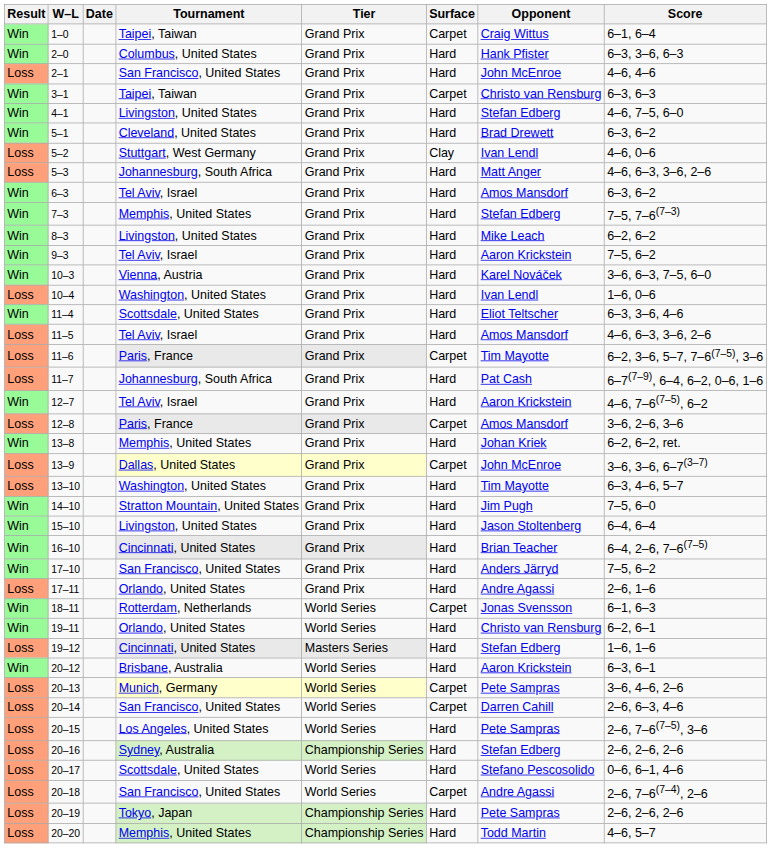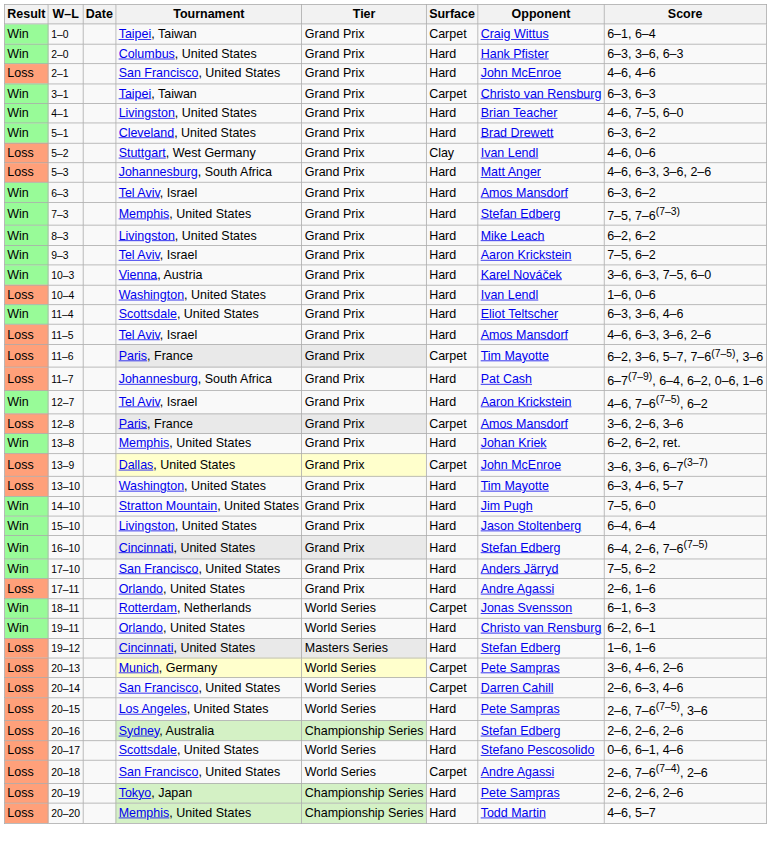 <table class="sortable wikitable">
 <tr>
 <th>Result</th>
 <th class="unsortable">W–L</th>
 <th>Date</th>
 <th>Tournament</th>
 <th>Tier</th>
 <th>Surface</th>
 <th>Opponent</th>
 <th class="unsortable">Score</th>
 </tr>
 <tr>
 <td style="background:#98fb98;">Win</td>
 <td><small>1–0</small></td>
 <td><a href='#'></a></td>
 <td><a href='#'>Taipei</a>, Taiwan</td>
 <td>Grand Prix</td>
 <td>Carpet</td>
 <td> <a href='#'>Craig Wittus</a></td>
 <td>6–1, 6–4</td>
 </tr>
 <tr>
 <td style="background:#98fb98;">Win</td>
 <td><small>2–0</small></td>
 <td><a href='#'></a></td>
 <td><a href='#'>Columbus</a>, United States</td>
 <td>Grand Prix</td>
 <td>Hard</td>
 <td> <a href='#'>Hank Pfister</a></td>
 <td>6–3, 3–6, 6–3</td>
 </tr>
 <tr>
 <td style="background:#ffa07a;">Loss</td>
 <td><small>2–1</small></td>
 <td><a href='#'></a></td>
 <td><a href='#'>San Francisco</a>, United States</td>
 <td>Grand Prix</td>
 <td>Hard</td>
 <td> <a href='#'>John McEnroe</a></td>
 <td>4–6, 4–6</td>
 </tr>
 <tr>
 <td style="background:#98fb98;">Win</td>
 <td><small>3–1</small></td>
 <td><a href='#'></a></td>
 <td><a href='#'>Taipei</a>, Taiwan</td>
 <td>Grand Prix</td>
 <td>Carpet</td>
 <td> <a href='#'>Christo van Rensburg</a></td>
 <td>6–3, 6–3</td>
 </tr>
 <tr>
 <td style="background:#98fb98;">Win</td>
 <td><small>4–1</small></td>
 <td><a href='#'></a></td>
 <td><a href='#'>Livingston</a>, United States</td>
 <td>Grand Prix</td>
 <td>Hard</td>
-<td> <a href='#'>Stefan Edberg</a></td>
+<td> <a href='#'>Brian Teacher</a></td>
 <td>4–6, 7–5, 6–0</td>
 </tr>
 <tr>
 <td style="background:#98fb98;">Win</td>
 <td><small>5–1</small></td>
 <td><a href='#'></a></td>
 <td><a href='#'>Cleveland</a>, United States</td>
 <td>Grand Prix</td>
 <td>Hard</td>
 <td> <a href='#'>Brad Drewett</a></td>
 <td>6–3, 6–2</td>
 </tr>
 <tr>
 <td style="background:#ffa07a;">Loss</td>
 <td><small>5–2</small></td>
 <td><a href='#'></a></td>
 <td><a href='#'>Stuttgart</a>, West Germany</td>
 <td>Grand Prix</td>
 <td>Clay</td>
 <td> <a href='#'>Ivan Lendl</a></td>
 <td>4–6, 0–6</td>
 </tr>
 <tr>
 <td style="background:#ffa07a;">Loss</td>
 <td><small>5–3</small></td>
 <td><a href='#'></a></td>
 <td><a href='#'>Johannesburg</a>, South Africa</td>
 <td>Grand Prix</td>
 <td>Hard</td>
 <td> <a href='#'>Matt Anger</a></td>
 <td>4–6, 6–3, 3–6, 2–6</td>
 </tr>
 <tr>
 <td style="background:#98fb98;">Win</td>
 <td><small>6–3</small></td>
 <td><a href='#'></a></td>
 <td><a href='#'>Tel Aviv</a>, Israel</td>
 <td>Grand Prix</td>
 <td>Hard</td>
 <td> <a href='#'>Amos Mansdorf</a></td>
 <td>6–3, 6–2</td>
 </tr>
 <tr>
 <td style="background:#98fb98;">Win</td>
 <td><small>7–3</small></td>
 <td><a href='#'></a></td>
 <td><a href='#'>Memphis</a>, United States</td>
 <td>Grand Prix</td>
 <td>Hard</td>
 <td> <a href='#'>Stefan Edberg</a></td>
 <td>7–5, 7–6<sup>(7–3)</sup></td>
 </tr>
 <tr>
 <td style="background:#98fb98;">Win</td>
 <td><small>8–3</small></td>
 <td><a href='#'></a></td>
 <td><a href='#'>Livingston</a>, United States</td>
 <td>Grand Prix</td>
 <td>Hard</td>
 <td> <a href='#'>Mike Leach</a></td>
 <td>6–2, 6–2</td>
 </tr>
 <tr>
 <td style="background:#98fb98;">Win</td>
 <td><small>9–3</small></td>
 <td><a href='#'></a></td>
 <td><a href='#'>Tel Aviv</a>, Israel</td>
 <td>Grand Prix</td>
 <td>Hard</td>
 <td> <a href='#'>Aaron Krickstein</a></td>
 <td>7–5, 6–2</td>
 </tr>
 <tr>
 <td style="background:#98fb98;">Win</td>
 <td><small>10–3</small></td>
 <td><a href='#'></a></td>
 <td><a href='#'>Vienna</a>, Austria</td>
 <td>Grand Prix</td>
 <td>Hard</td>
 <td> <a href='#'>Karel Nováček</a></td>
 <td>3–6, 6–3, 7–5, 6–0</td>
 </tr>
 <tr>
 <td style="background:#ffa07a;">Loss</td>
 <td><small>10–4</small></td>
 <td><a href='#'></a></td>
 <td><a href='#'>Washington</a>, United States</td>
 <td>Grand Prix</td>
 <td>Hard</td>
 <td> <a href='#'>Ivan Lendl</a></td>
 <td>1–6, 0–6</td>
 </tr>
 <tr>
 <td style="background:#98fb98;">Win</td>
 <td><small>11–4</small></td>
 <td><a href='#'></a></td>
 <td><a href='#'>Scottsdale</a>, United States</td>
 <td>Grand Prix</td>
 <td>Hard</td>
 <td> <a href='#'>Eliot Teltscher</a></td>
 <td>6–3, 3–6, 4–6</td>
 </tr>
 <tr>
 <td style="background:#ffa07a;">Loss</td>
 <td><small>11–5</small></td>
 <td><a href='#'></a></td>
 <td><a href='#'>Tel Aviv</a>, Israel</td>
 <td>Grand Prix</td>
 <td>Hard</td>
 <td> <a href='#'>Amos Mansdorf</a></td>
 <td>4–6, 6–3, 3–6, 2–6</td>
 </tr>
 <tr>
 <td style="background:#ffa07a;">Loss</td>
 <td><small>11–6</small></td>
 <td><a href='#'></a></td>
 <td style="background:#e9e9e9;"><a href='#'>Paris</a>, France</td>
 <td style="background:#e9e9e9;">Grand Prix</td>
 <td>Carpet</td>
 <td> <a href='#'>Tim Mayotte</a></td>
 <td>6–2, 3–6, 5–7, 7–6<sup>(7–5)</sup>, 3–6</td>
 </tr>
 <tr>
 <td style="background:#ffa07a;">Loss</td>
 <td><small>11–7</small></td>
 <td><a href='#'></a></td>
 <td><a href='#'>Johannesburg</a>, South Africa</td>
 <td>Grand Prix</td>
 <td>Hard</td>
 <td> <a href='#'>Pat Cash</a></td>
 <td>6–7<sup>(7–9)</sup>, 6–4, 6–2, 0–6, 1–6</td>
 </tr>
 <tr>
 <td style="background:#98fb98;">Win</td>
 <td><small>12–7</small></td>
 <td><a href='#'></a></td>
 <td><a href='#'>Tel Aviv</a>, Israel</td>
 <td>Grand Prix</td>
 <td>Hard</td>
 <td> <a href='#'>Aaron Krickstein</a></td>
 <td>4–6, 7–6<sup>(7–5)</sup>, 6–2</td>
 </tr>
 <tr>
 <td style="background:#ffa07a;">Loss</td>
 <td><small>12–8</small></td>
 <td><a href='#'></a></td>
 <td style="background:#e9e9e9;"><a href='#'>Paris</a>, France</td>
 <td style="background:#e9e9e9;">Grand Prix</td>
 <td>Carpet</td>
 <td> <a href='#'>Amos Mansdorf</a></td>
 <td>3–6, 2–6, 3–6</td>
 </tr>
 <tr>
 <td style="background:#98fb98;">Win</td>
 <td><small>13–8</small></td>
 <td><a href='#'></a></td>
 <td><a href='#'>Memphis</a>, United States</td>
 <td>Grand Prix</td>
 <td>Hard</td>
 <td> <a href='#'>Johan Kriek</a></td>
 <td>6–2, 6–2, ret.</td>
 </tr>
 <tr>
 <td style="background:#ffa07a;">Loss</td>
 <td><small>13–9</small></td>
 <td><a href='#'></a></td>
 <td style="background:#ffc;"><a href='#'>Dallas</a>, United States</td>
 <td style="background:#ffc;">Grand Prix</td>
 <td>Carpet</td>
 <td> <a href='#'>John McEnroe</a></td>
 <td>3–6, 3–6, 6–7<sup>(3–7)</sup></td>
 </tr>
 <tr>
 <td style="background:#ffa07a;">Loss</td>
 <td><small>13–10</small></td>
 <td><a href='#'></a></td>
 <td><a href='#'>Washington</a>, United States</td>
 <td>Grand Prix</td>
 <td>Hard</td>
 <td> <a href='#'>Tim Mayotte</a></td>
 <td>6–3, 4–6, 5–7</td>
 </tr>
 <tr>
 <td style="background:#98fb98;">Win</td>
 <td><small>14–10</small></td>
 <td><a href='#'></a></td>
 <td><a href='#'>Stratton Mountain</a>, United States</td>
 <td>Grand Prix</td>
 <td>Hard</td>
 <td> <a href='#'>Jim Pugh</a></td>
 <td>7–5, 6–0</td>
 </tr>
 <tr>
 <td style="background:#98fb98;">Win</td>
 <td><small>15–10</small></td>
 <td><a href='#'></a></td>
 <td><a href='#'>Livingston</a>, United States</td>
 <td>Grand Prix</td>
 <td>Hard</td>
 <td> <a href='#'>Jason Stoltenberg</a></td>
 <td>6–4, 6–4</td>
 </tr>
 <tr>
 <td style="background:#98fb98;">Win</td>
 <td><small>16–10</small></td>
 <td><a href='#'></a></td>
 <td style="background:#e9e9e9;"><a href='#'>Cincinnati</a>, United States</td>
 <td style="background:#e9e9e9;">Grand Prix</td>
 <td>Hard</td>
-<td> <a href='#'>Brian Teacher</a></td>
+<td> <a href='#'>Stefan Edberg</a></td>
 <td>6–4, 2–6, 7–6<sup>(7–5)</sup></td>
 </tr>
 <tr>
 <td style="background:#98fb98;">Win</td>
 <td><small>17–10</small></td>
 <td><a href='#'></a></td>
 <td><a href='#'>San Francisco</a>, United States</td>
 <td>Grand Prix</td>
 <td>Hard</td>
 <td> <a href='#'>Anders Järryd</a></td>
 <td>7–5, 6–2</td>
 </tr>
 <tr>
 <td style="background:#ffa07a;">Loss</td>
 <td><small>17–11</small></td>
 <td><a href='#'></a></td>
 <td><a href='#'>Orlando</a>, United States</td>
 <td>Grand Prix</td>
 <td>Hard</td>
 <td> <a href='#'>Andre Agassi</a></td>
 <td>2–6, 1–6</td>
 </tr>
 <tr>
 <td style="background:#98fb98;">Win</td>
 <td><small>18–11</small></td>
 <td><a href='#'></a></td>
 <td><a href='#'>Rotterdam</a>, Netherlands</td>
 <td>World Series</td>
 <td>Carpet</td>
 <td> <a href='#'>Jonas Svensson</a></td>
 <td>6–1, 6–3</td>
 </tr>
 <tr>
 <td style="background:#98fb98;">Win</td>
 <td><small>19–11</small></td>
 <td><a href='#'></a></td>
 <td><a href='#'>Orlando</a>, United States</td>
 <td>World Series</td>
 <td>Hard</td>
 <td> <a href='#'>Christo van Rensburg</a></td>
 <td>6–2, 6–1</td>
 </tr>
 <tr>
 <td style="background:#ffa07a;">Loss</td>
 <td><small>19–12</small></td>
 <td><a href='#'></a></td>
 <td style="background:#e9e9e9;"><a href='#'>Cincinnati</a>, United States</td>
 <td style="background:#e9e9e9;">Masters Series</td>
 <td>Hard</td>
 <td> <a href='#'>Stefan Edberg</a></td>
 <td>1–6, 1–6</td>
-</tr>
-<tr>
-<td style="background:#98fb98;">Win</td>
-<td><small>20–12</small></td>
-<td><a href='#'></a></td>
-<td><a href='#'>Brisbane</a>, Australia</td>
-<td>World Series</td>
-<td>Hard</td>
-<td> <a href='#'>Aaron Krickstein</a></td>
-<td>6–3, 6–1</td>
 </tr>
 <tr>
 <td style="background:#ffa07a;">Loss</td>
 <td><small>20–13</small></td>
 <td><a href='#'></a></td>
 <td style="background:#ffc;"><a href='#'>Munich</a>, Germany</td>
 <td style="background:#ffc;">World Series</td>
 <td>Carpet</td>
 <td> <a href='#'>Pete Sampras</a></td>
 <td>3–6, 4–6, 2–6</td>
 </tr>
 <tr>
 <td style="background:#ffa07a;">Loss</td>
 <td><small>20–14</small></td>
 <td><a href='#'></a></td>
 <td><a href='#'>San Francisco</a>, United States</td>
 <td>World Series</td>
 <td>Carpet</td>
 <td> <a href='#'>Darren Cahill</a></td>
 <td>2–6, 6–3, 4–6</td>
 </tr>
 <tr>
 <td style="background:#ffa07a;">Loss</td>
 <td><small>20–15</small></td>
 <td><a href='#'></a></td>
 <td><a href='#'>Los Angeles</a>, United States</td>
 <td>World Series</td>
 <td>Hard</td>
 <td> <a href='#'>Pete Sampras</a></td>
 <td>2–6, 7–6<sup>(7–5)</sup>, 3–6</td>
 </tr>
 <tr>
 <td style="background:#ffa07a;">Loss</td>
 <td><small>20–16</small></td>
 <td><a href='#'></a></td>
 <td style="background:#d4f1c5;"><a href='#'>Sydney</a>, Australia</td>
 <td style="background:#d4f1c5;">Championship Series</td>
 <td>Hard</td>
 <td> <a href='#'>Stefan Edberg</a></td>
 <td>2–6, 2–6, 2–6</td>
 </tr>
 <tr>
 <td style="background:#ffa07a;">Loss</td>
 <td><small>20–17</small></td>
 <td><a href='#'></a></td>
 <td><a href='#'>Scottsdale</a>, United States</td>
 <td>World Series</td>
 <td>Hard</td>
 <td> <a href='#'>Stefano Pescosolido</a></td>
 <td>0–6, 6–1, 4–6</td>
 </tr>
 <tr>
 <td style="background:#ffa07a;">Loss</td>
 <td><small>20–18</small></td>
 <td><a href='#'></a></td>
 <td><a href='#'>San Francisco</a>, United States</td>
 <td>World Series</td>
 <td>Carpet</td>
 <td> <a href='#'>Andre Agassi</a></td>
 <td>2–6, 7–6<sup>(7–4)</sup>, 2–6</td>
 </tr>
 <tr>
 <td style="background:#ffa07a;">Loss</td>
 <td><small>20–19</small></td>
 <td><a href='#'></a></td>
 <td style="background:#d4f1c5;"><a href='#'>Tokyo</a>, Japan</td>
 <td style="background:#d4f1c5;">Championship Series</td>
 <td>Hard</td>
 <td> <a href='#'>Pete Sampras</a></td>
 <td>2–6, 2–6, 2–6</td>
 </tr>
 <tr>
 <td style="background:#ffa07a;">Loss</td>
 <td><small>20–20</small></td>
 <td><a href='#'></a></td>
 <td style="background:#d4f1c5;"><a href='#'>Memphis</a>, United States</td>
 <td style="background:#d4f1c5;">Championship Series</td>
 <td>Hard</td>
 <td> <a href='#'>Todd Martin</a></td>
 <td>4–6, 5–7</td>
 </tr>
 </table>
